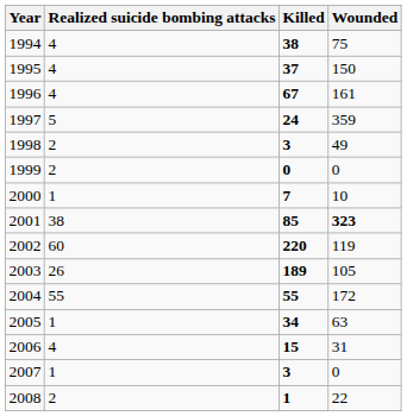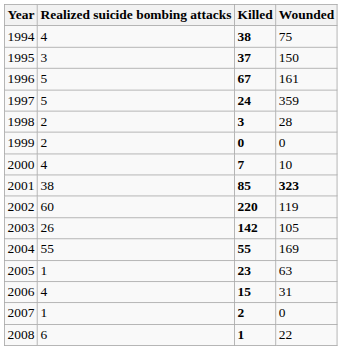 <table class="wikitable">
 <tr>
 <th>Year</th>
 <th>Realized suicide bombing attacks</th>
 <th>Killed</th>
 <th>Wounded</th>
 </tr>
 <tr>
 <td>1994</td>
 <td>4</td>
 <td><strong>38</strong></td>
 <td>75</td>
 </tr>
 <tr>
 <td>1995</td>
-<td>4</td>
+<td>3</td>
 <td><strong>37</strong></td>
 <td>150</td>
 </tr>
 <tr>
 <td>1996</td>
-<td>4</td>
+<td>5</td>
 <td><strong>67</strong></td>
 <td>161</td>
 </tr>
 <tr>
 <td>1997</td>
 <td>5</td>
 <td><strong>24</strong></td>
 <td>359</td>
 </tr>
 <tr>
 <td>1998</td>
 <td>2</td>
 <td><strong>3</strong></td>
-<td>49</td>
+<td>28</td>
 </tr>
 <tr>
 <td>1999</td>
 <td>2</td>
 <td><strong>0</strong></td>
 <td>0</td>
 </tr>
 <tr>
 <td>2000</td>
-<td>1</td>
+<td>4</td>
 <td><strong>7</strong></td>
 <td>10</td>
 </tr>
 <tr>
 <td>2001</td>
 <td>38</td>
 <td><strong>85</strong></td>
 <td><strong>323</strong></td>
 </tr>
 <tr>
 <td>2002</td>
 <td>60</td>
 <td><strong>220</strong></td>
 <td>119</td>
 </tr>
 <tr>
 <td>2003</td>
 <td>26</td>
-<td><strong>189</strong></td>
+<td><strong>142</strong></td>
 <td>105</td>
 </tr>
 <tr>
 <td>2004</td>
 <td>55</td>
 <td><strong>55</strong></td>
-<td>172</td>
+<td>169</td>
 </tr>
 <tr>
 <td>2005</td>
 <td>1</td>
-<td><strong>34</strong></td>
+<td><strong>23</strong></td>
 <td>63</td>
 </tr>
 <tr>
 <td>2006</td>
 <td>4</td>
 <td><strong>15</strong></td>
 <td>31</td>
 </tr>
 <tr>
 <td>2007</td>
 <td>1</td>
-<td><strong>3</strong></td>
+<td><strong>2</strong></td>
 <td>0</td>
 </tr>
 <tr>
 <td>2008</td>
-<td>2</td>
+<td>6</td>
 <td><strong>1</strong></td>
 <td>22</td>
 </tr>
 </table>
